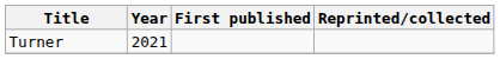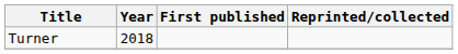 <table class='wikitable sortable'>
 <tr>
 <th width=25%>Title</th>
 <th>Year</th>
 <th>First published</th>
 <th>Reprinted/collected</th>
 </tr>
 <tr>
 <td>Turner</td>
-<td>2021</td>
+<td>2018</td>
 <td></td>
 <td></td>
 </tr>
 <tr>
 </tr>
 </table>
